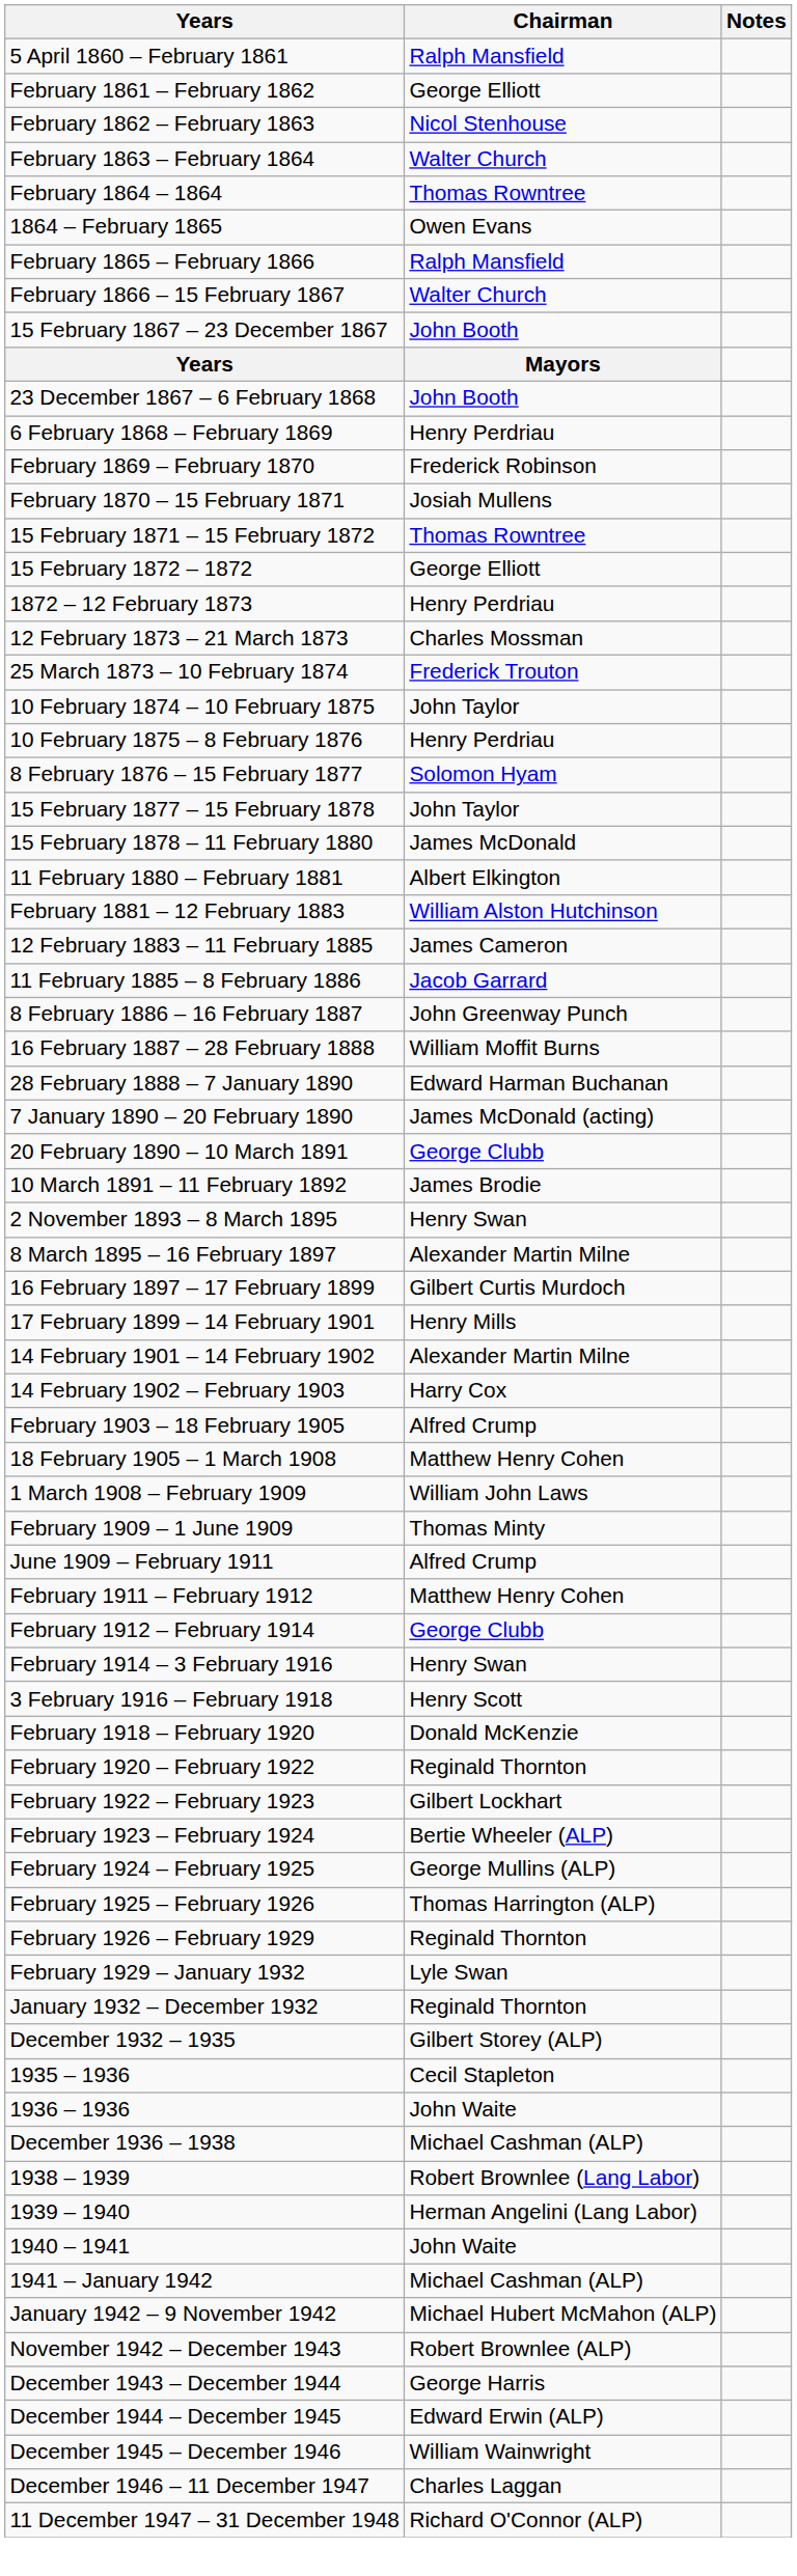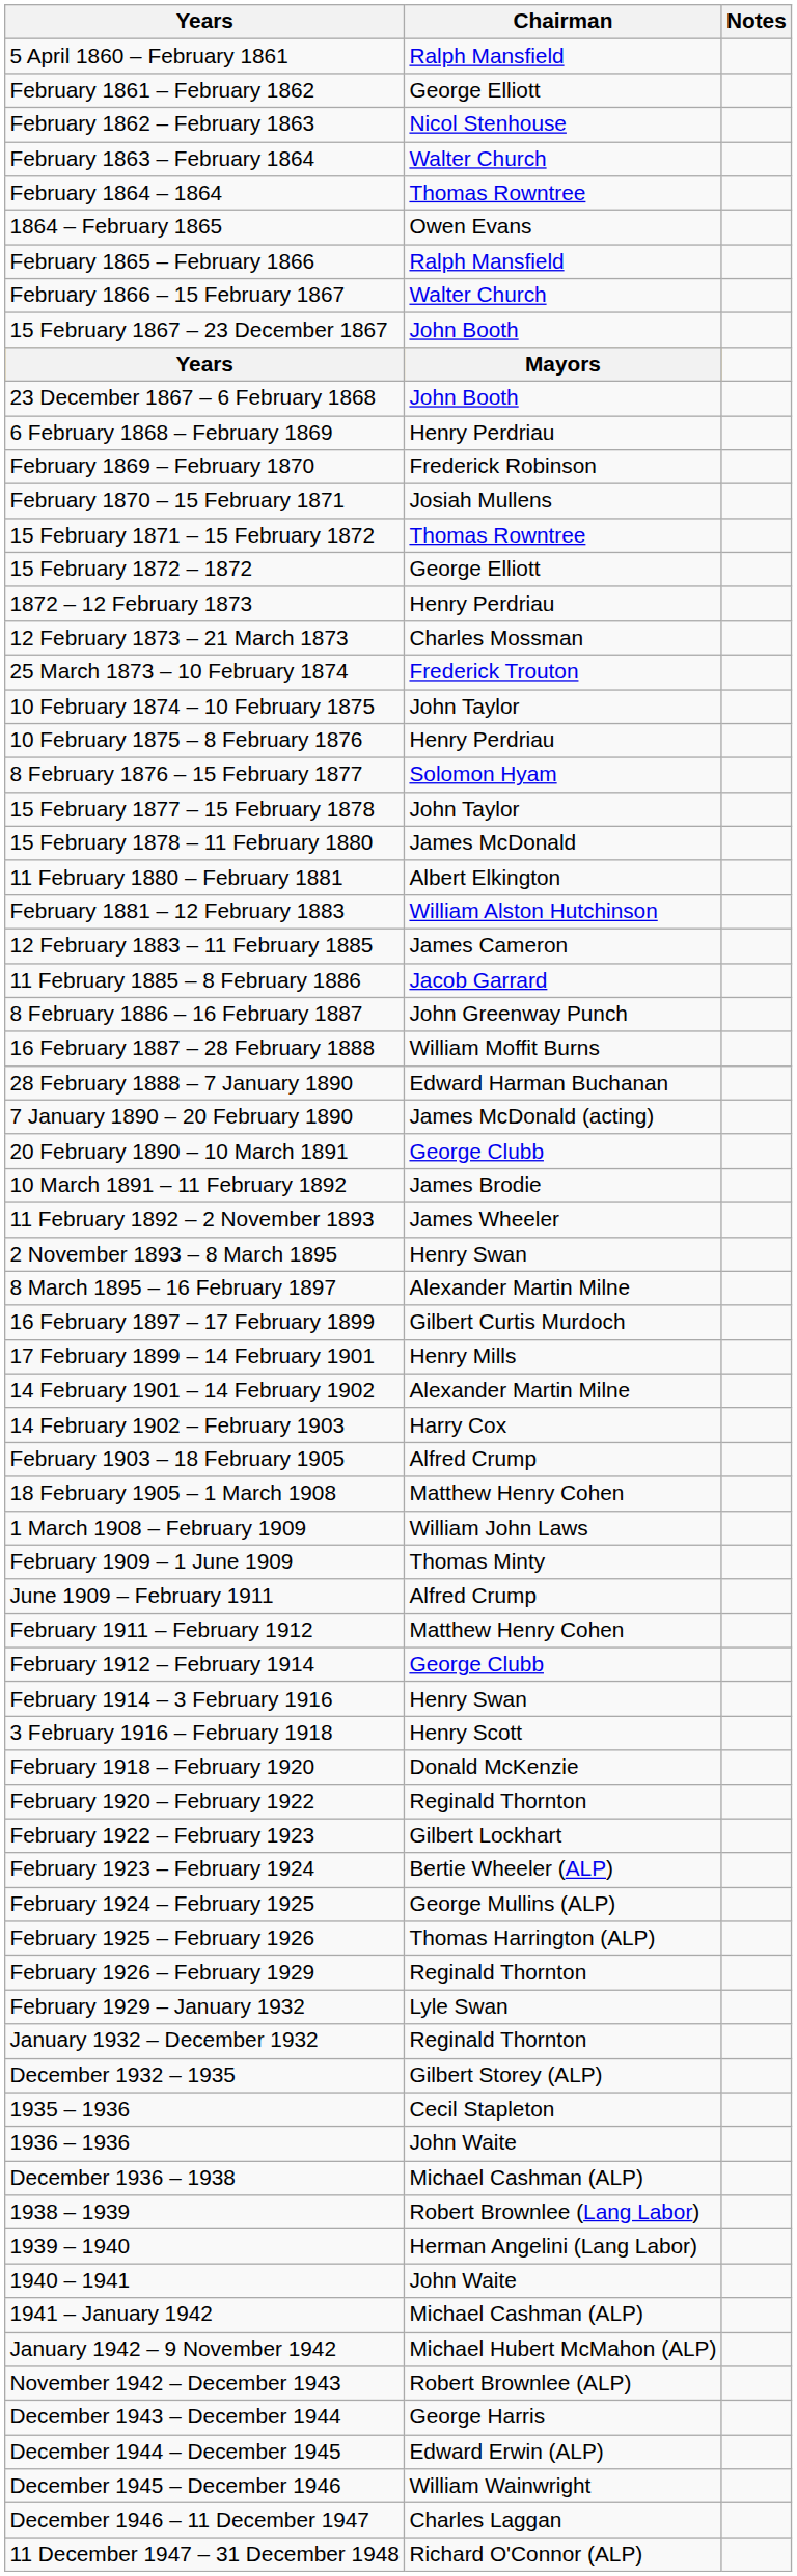 <table class="wikitable">
 <tr>
 <th>Years</th>
 <th>Chairman</th>
 <th>Notes</th>
 </tr>
 <tr>
 <td>5 April 1860 – February 1861</td>
 <td><a href='#'>Ralph Mansfield</a></td>
 <td></td>
 </tr>
 <tr>
 <td>February 1861 – February 1862</td>
 <td>George Elliott</td>
 <td></td>
 </tr>
 <tr>
 <td>February 1862 – February 1863</td>
 <td><a href='#'>Nicol Stenhouse</a></td>
 <td></td>
 </tr>
 <tr>
 <td>February 1863 – February 1864</td>
 <td><a href='#'>Walter Church</a></td>
 <td></td>
 </tr>
 <tr>
 <td>February 1864 – 1864</td>
 <td><a href='#'>Thomas Rowntree</a></td>
 <td></td>
 </tr>
 <tr>
 <td>1864 – February 1865</td>
 <td>Owen Evans</td>
 <td></td>
 </tr>
 <tr>
 <td>February 1865 – February 1866</td>
 <td><a href='#'>Ralph Mansfield</a></td>
 <td></td>
 </tr>
 <tr>
 <td>February 1866 – 15 February 1867</td>
 <td><a href='#'>Walter Church</a></td>
 <td></td>
 </tr>
 <tr>
 <td>15 February 1867 – 23 December 1867</td>
 <td><a href='#'>John Booth</a></td>
 <td></td>
 </tr>
 <tr bgcolor="#FFCC33">
 <th>Years</th>
 <th>Mayors</th>
 </tr>
 <tr>
 <td>23 December 1867 – 6 February 1868</td>
 <td><a href='#'>John Booth</a></td>
 <td></td>
 </tr>
 <tr>
 <td>6 February 1868 – February 1869</td>
 <td>Henry Perdriau</td>
 <td></td>
 </tr>
 <tr>
 <td>February 1869 – February 1870</td>
 <td>Frederick Robinson</td>
 <td></td>
 </tr>
 <tr>
 <td>February 1870 – 15 February 1871</td>
 <td>Josiah Mullens</td>
 <td></td>
 </tr>
 <tr>
 <td>15 February 1871 – 15 February 1872</td>
 <td><a href='#'>Thomas Rowntree</a></td>
 <td></td>
 </tr>
 <tr>
 <td>15 February 1872 – 1872</td>
 <td>George Elliott</td>
 <td></td>
 </tr>
 <tr>
 <td>1872 – 12 February 1873</td>
 <td>Henry Perdriau</td>
 <td></td>
 </tr>
 <tr>
 <td>12 February 1873 – 21 March 1873</td>
 <td>Charles Mossman</td>
 <td></td>
 </tr>
 <tr>
 <td>25 March 1873 – 10 February 1874</td>
 <td><a href='#'>Frederick Trouton</a></td>
 <td></td>
 </tr>
 <tr>
 <td>10 February 1874 – 10 February 1875</td>
 <td>John Taylor</td>
 <td></td>
 </tr>
 <tr>
 <td>10 February 1875 – 8 February 1876</td>
 <td>Henry Perdriau</td>
 <td></td>
 </tr>
 <tr>
 <td>8 February 1876 – 15 February 1877</td>
 <td><a href='#'>Solomon Hyam</a></td>
 <td></td>
 </tr>
 <tr>
 <td>15 February 1877 – 15 February 1878</td>
 <td>John Taylor</td>
 <td></td>
 </tr>
 <tr>
 <td>15 February 1878 – 11 February 1880</td>
 <td>James McDonald</td>
 <td></td>
 </tr>
 <tr>
 <td>11 February 1880 – February 1881</td>
 <td>Albert Elkington</td>
 <td></td>
 </tr>
 <tr>
 <td>February 1881 – 12 February 1883</td>
 <td><a href='#'>William Alston Hutchinson</a></td>
 <td></td>
 </tr>
 <tr>
 <td>12 February 1883 – 11 February 1885</td>
 <td>James Cameron</td>
 <td></td>
 </tr>
 <tr>
 <td>11 February 1885 – 8 February 1886</td>
 <td><a href='#'>Jacob Garrard</a></td>
 <td></td>
 </tr>
 <tr>
 <td>8 February 1886 – 16 February 1887</td>
 <td>John Greenway Punch</td>
 <td></td>
 </tr>
 <tr>
 <td>16 February 1887 – 28 February 1888</td>
 <td>William Moffit Burns</td>
 <td></td>
 </tr>
 <tr>
 <td>28 February 1888 – 7 January 1890</td>
 <td>Edward Harman Buchanan</td>
 <td></td>
 </tr>
 <tr>
 <td>7 January 1890 – 20 February 1890</td>
 <td>James McDonald (acting)</td>
 <td></td>
 </tr>
 <tr>
 <td>20 February 1890 – 10 March 1891</td>
 <td><a href='#'>George Clubb</a></td>
 <td></td>
 </tr>
 <tr>
 <td>10 March 1891 – 11 February 1892</td>
 <td>James Brodie</td>
+<td></td>
+</tr>
+<tr>
+<td>11 February 1892 – 2 November 1893</td>
+<td>James Wheeler</td>
 <td></td>
 </tr>
 <tr>
 <td>2 November 1893 – 8 March 1895</td>
 <td>Henry Swan</td>
 <td></td>
 </tr>
 <tr>
 <td>8 March 1895 – 16 February 1897</td>
 <td>Alexander Martin Milne</td>
 <td></td>
 </tr>
 <tr>
 <td>16 February 1897 – 17 February 1899</td>
 <td>Gilbert Curtis Murdoch</td>
 <td></td>
 </tr>
 <tr>
 <td>17 February 1899 – 14 February 1901</td>
 <td>Henry Mills</td>
 <td></td>
 </tr>
 <tr>
 <td>14 February 1901 – 14 February 1902</td>
 <td>Alexander Martin Milne</td>
 <td></td>
 </tr>
 <tr>
 <td>14 February 1902 – February 1903</td>
 <td>Harry Cox</td>
 <td></td>
 </tr>
 <tr>
 <td>February 1903 – 18 February 1905</td>
 <td>Alfred Crump</td>
 <td></td>
 </tr>
 <tr>
 <td>18 February 1905 – 1 March 1908</td>
 <td>Matthew Henry Cohen</td>
 <td></td>
 </tr>
 <tr>
 <td>1 March 1908 – February 1909</td>
 <td>William John Laws</td>
 <td></td>
 </tr>
 <tr>
 <td>February 1909 – 1 June 1909</td>
 <td>Thomas Minty</td>
 <td></td>
 </tr>
 <tr>
 <td>June 1909 – February 1911</td>
 <td>Alfred Crump</td>
 <td></td>
 </tr>
 <tr>
 <td>February 1911 – February 1912</td>
 <td>Matthew Henry Cohen</td>
 <td></td>
 </tr>
 <tr>
 <td>February 1912 – February 1914</td>
 <td><a href='#'>George Clubb</a></td>
 <td></td>
 </tr>
 <tr>
 <td>February 1914 – 3 February 1916</td>
 <td>Henry Swan</td>
 <td></td>
 </tr>
 <tr>
 <td>3 February 1916 – February 1918</td>
 <td>Henry Scott</td>
 <td></td>
 </tr>
 <tr>
 <td>February 1918 – February 1920</td>
 <td>Donald McKenzie</td>
 <td></td>
 </tr>
 <tr>
 <td>February 1920 – February 1922</td>
 <td>Reginald Thornton</td>
 <td></td>
 </tr>
 <tr>
 <td>February 1922 – February 1923</td>
 <td>Gilbert Lockhart</td>
 <td></td>
 </tr>
 <tr>
 <td>February 1923 – February 1924</td>
 <td>Bertie Wheeler (<a href='#'>ALP</a>)</td>
 <td></td>
 </tr>
 <tr>
 <td>February 1924 – February 1925</td>
 <td>George Mullins (ALP)</td>
 <td></td>
 </tr>
 <tr>
 <td>February 1925 – February 1926</td>
 <td>Thomas Harrington (ALP)</td>
 <td></td>
 </tr>
 <tr>
 <td>February 1926 – February 1929</td>
 <td>Reginald Thornton</td>
 <td></td>
 </tr>
 <tr>
 <td>February 1929 – January 1932</td>
 <td>Lyle Swan</td>
 <td></td>
 </tr>
 <tr>
 <td>January 1932 – December 1932</td>
 <td>Reginald Thornton</td>
 <td></td>
 </tr>
 <tr>
 <td>December 1932 – 1935</td>
 <td>Gilbert Storey (ALP)</td>
 <td></td>
 </tr>
 <tr>
 <td>1935 – 1936</td>
 <td>Cecil Stapleton</td>
 <td></td>
 </tr>
 <tr>
 <td>1936 – 1936</td>
 <td>John Waite</td>
 <td></td>
 </tr>
 <tr>
 <td>December 1936 – 1938</td>
 <td>Michael Cashman (ALP)</td>
 <td></td>
 </tr>
 <tr>
 <td>1938 – 1939</td>
 <td>Robert Brownlee (<a href='#'>Lang Labor</a>)</td>
 <td></td>
 </tr>
 <tr>
 <td>1939 – 1940</td>
 <td>Herman Angelini (Lang Labor)</td>
 <td></td>
 </tr>
 <tr>
 <td>1940 – 1941</td>
 <td>John Waite</td>
 <td></td>
 </tr>
 <tr>
 <td>1941 – January 1942</td>
 <td>Michael Cashman (ALP)</td>
 <td></td>
 </tr>
 <tr>
 <td>January 1942 – 9 November 1942</td>
 <td>Michael Hubert McMahon (ALP)</td>
 <td></td>
 </tr>
 <tr>
 <td>November 1942 – December 1943</td>
 <td>Robert Brownlee (ALP)</td>
 <td></td>
 </tr>
 <tr>
 <td>December 1943 – December 1944</td>
 <td>George Harris</td>
 <td></td>
 </tr>
 <tr>
 <td>December 1944 – December 1945</td>
 <td>Edward Erwin (ALP)</td>
 <td></td>
 </tr>
 <tr>
 <td>December 1945 – December 1946</td>
 <td>William Wainwright</td>
 <td></td>
 </tr>
 <tr>
 <td>December 1946 – 11 December 1947</td>
 <td>Charles Laggan</td>
 <td></td>
 </tr>
 <tr>
 <td>11 December 1947 – 31 December 1948</td>
 <td>Richard O'Connor (ALP)</td>
 <td></td>
 </tr>
 </table>
